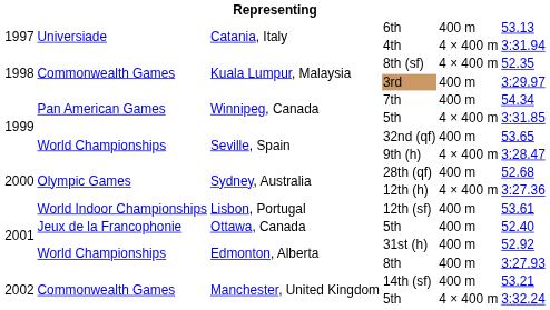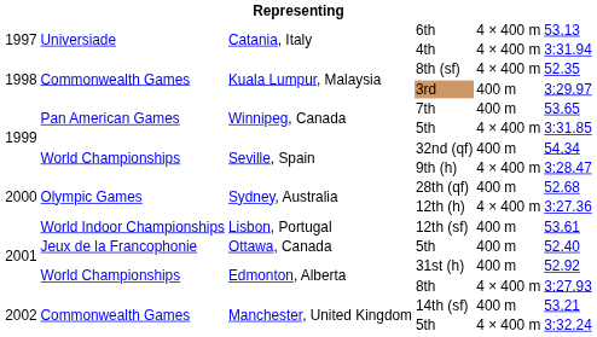 <table>
 <tr>
 <th colspan="6">Representing </th>
 </tr>
 <tr>
 <td rowspan=2>1997</td>
 <td rowspan=2><a href='#'>Universiade</a></td>
 <td rowspan=2><a href='#'>Catania</a>, Italy</td>
 <td>6th</td>
-<td>400 m</td>
+<td>4 × 400 m</td>
 <td><a href='#'>53.13</a></td>
 </tr>
 <tr>
 <td>4th</td>
 <td>4 × 400 m</td>
 <td><a href='#'>3:31.94</a></td>
 </tr>
 <tr>
 <td rowspan=2>1998</td>
 <td rowspan=2><a href='#'>Commonwealth Games</a></td>
 <td rowspan=2><a href='#'>Kuala Lumpur</a>, Malaysia</td>
 <td>8th (sf)</td>
 <td>4 × 400 m</td>
 <td><a href='#'>52.35</a></td>
 </tr>
 <tr>
 <td bgcolor=cc9966>3rd</td>
 <td>400 m</td>
 <td><a href='#'>3:29.97</a></td>
 </tr>
 <tr>
 <td rowspan=4>1999</td>
 <td rowspan=2><a href='#'>Pan American Games</a></td>
 <td rowspan=2><a href='#'>Winnipeg</a>, Canada</td>
 <td>7th</td>
 <td>400 m</td>
-<td><a href='#'>54.34</a></td>
+<td><a href='#'>53.65</a></td>
 </tr>
 <tr>
 <td>5th</td>
 <td>4 × 400 m</td>
 <td><a href='#'>3:31.85</a></td>
 </tr>
 <tr>
 <td rowspan=2><a href='#'>World Championships</a></td>
 <td rowspan=2><a href='#'>Seville</a>, Spain</td>
 <td>32nd (qf)</td>
 <td>400 m</td>
-<td><a href='#'>53.65</a></td>
+<td><a href='#'>54.34</a></td>
 </tr>
 <tr>
 <td>9th (h)</td>
 <td>4 × 400 m</td>
 <td><a href='#'>3:28.47</a></td>
 </tr>
 <tr>
 <td rowspan=2>2000</td>
 <td rowspan=2><a href='#'>Olympic Games</a></td>
 <td rowspan=2><a href='#'>Sydney</a>, Australia</td>
 <td>28th (qf)</td>
 <td>400 m</td>
 <td><a href='#'>52.68</a></td>
 </tr>
 <tr>
 <td>12th (h)</td>
 <td>4 × 400 m</td>
 <td><a href='#'>3:27.36</a></td>
 </tr>
 <tr>
 <td rowspan=4>2001</td>
 <td><a href='#'>World Indoor Championships</a></td>
 <td><a href='#'>Lisbon</a>, Portugal</td>
 <td>12th (sf)</td>
 <td>400 m</td>
 <td><a href='#'>53.61</a></td>
 </tr>
 <tr>
 <td><a href='#'>Jeux de la Francophonie</a></td>
 <td><a href='#'>Ottawa</a>, Canada</td>
 <td>5th</td>
 <td>400 m</td>
 <td><a href='#'>52.40</a></td>
 </tr>
 <tr>
 <td rowspan=2><a href='#'>World Championships</a></td>
 <td rowspan=2><a href='#'>Edmonton</a>, Alberta</td>
 <td>31st (h)</td>
 <td>400 m</td>
 <td><a href='#'>52.92</a></td>
 </tr>
 <tr>
 <td>8th</td>
-<td>400 m</td>
+<td>4 × 400 m</td>
 <td><a href='#'>3:27.93</a></td>
 </tr>
 <tr>
 <td rowspan=2>2002</td>
 <td rowspan=2><a href='#'>Commonwealth Games</a></td>
 <td rowspan=2><a href='#'>Manchester</a>, United Kingdom</td>
 <td>14th (sf)</td>
 <td>400 m</td>
 <td><a href='#'>53.21</a></td>
 </tr>
 <tr>
 <td>5th</td>
 <td>4 × 400 m</td>
 <td><a href='#'>3:32.24</a></td>
 </tr>
 </table>
